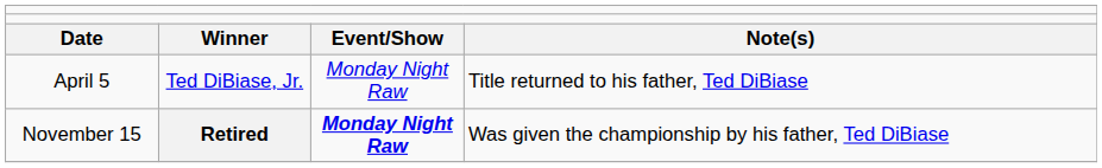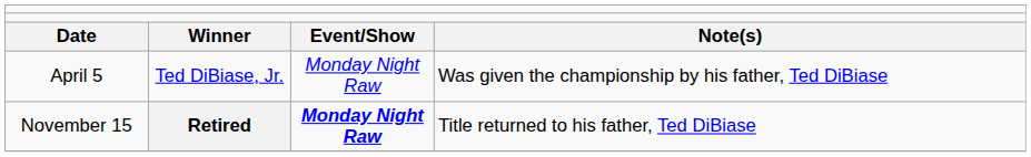 <table class="wikitable" style="text-align:center; width:100%;">
 <tr>
 <td colspan="5"></td>
 </tr>
 <tr>
 <td colspan="5"><strong></strong></td>
 </tr>
 <tr>
 <th width=14%>Date</th>
 <th width=14%>Winner</th>
 <th width=14%>Event/Show</th>
 <th width=58%>Note(s)</th>
 </tr>
 <tr>
 <td>April 5</td>
 <td><a href='#'>Ted DiBiase, Jr.</a></td>
 <td><em><a href='#'>Monday Night Raw</a></em></td>
-<td align=left>Title returned to his father, <a href='#'>Ted DiBiase</a></td>
+<td align=left>Was given the championship by his father, <a href='#'>Ted DiBiase</a></td>
 </tr>
 <tr>
 <td>November 15</td>
 <th>Retired</th>
 <td><strong><em><a href='#'>Monday Night Raw</a></em></strong></td>
-<td align=left>Was given the championship by his father, <a href='#'>Ted DiBiase</a></td>
+<td align=left>Title returned to his father, <a href='#'>Ted DiBiase</a></td>
 </tr>
 <tr>
 </tr>
 </table>
